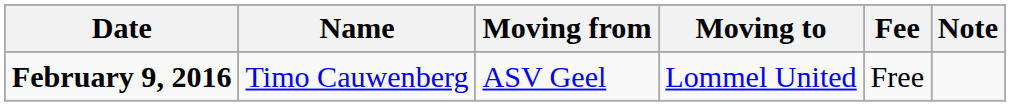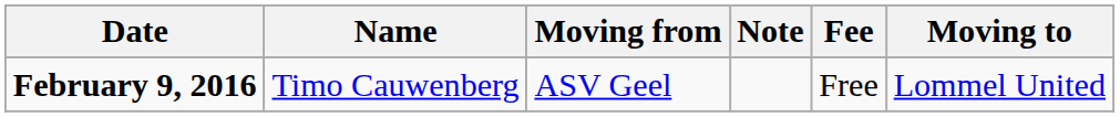 <table class="wikitable sortable">
 <tr>
 <th>Date</th>
 <th>Name</th>
 <th>Moving from</th>
+<th>Note</th>
+<th>Fee</th>
 <th>Moving to</th>
-<th>Fee</th>
-<th>Note</th>
 </tr>
 <tr>
 <td><strong>February 9, 2016</strong></td>
 <td> <a href='#'>Timo Cauwenberg</a></td>
 <td> <a href='#'>ASV Geel</a></td>
+<td></td>
+<td>Free </td>
 <td> <a href='#'>Lommel United</a></td>
-<td>Free </td>
-<td></td>
 </tr>
 </table>
